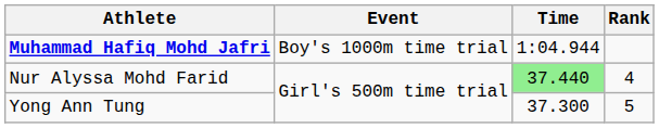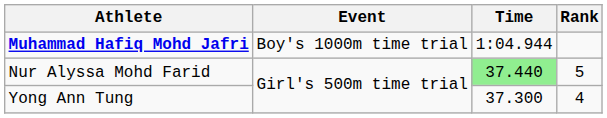 <table class="wikitable" style="font-size:90%;">
 <tr>
 <th>Athlete</th>
 <th>Event</th>
 <th>Time</th>
 <th>Rank</th>
 </tr>
 <tr align=center>
 <td align=left><strong><a href='#'>Muhammad Hafiq Mohd Jafri</a></strong></td>
 <td align=left>Boy's 1000m time trial</td>
 <td>1:04.944</td>
 <td></td>
 </tr>
 <tr align=center>
 <td align=left>Nur Alyssa Mohd Farid</td>
 <td align=left rowspan=2>Girl's 500m time trial</td>
 <td style="background: lightgreen;">37.440</td>
-<td>4</td>
+<td>5</td>
 </tr>
 <tr align=center>
 <td align=left>Yong Ann Tung</td>
 <td>37.300</td>
-<td>5</td>
+<td>4</td>
 </tr>
 </table>
